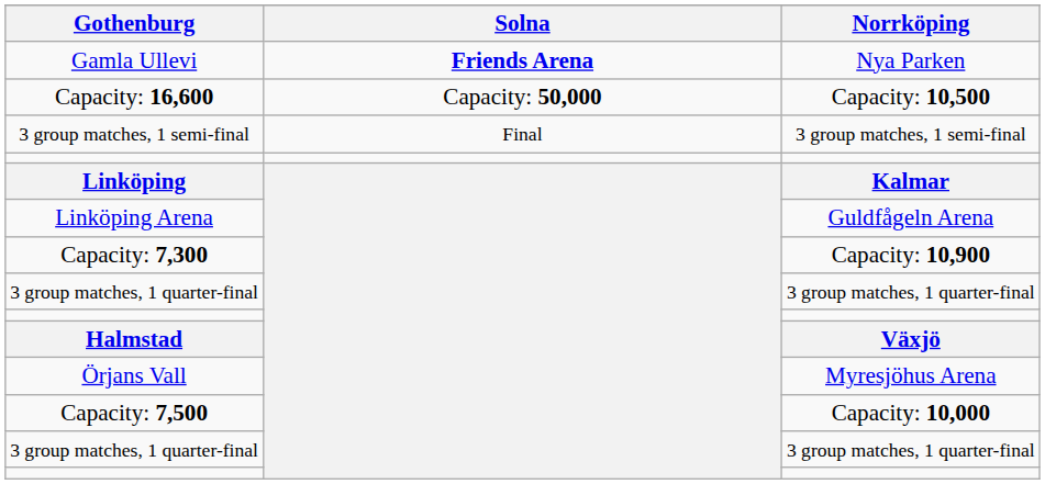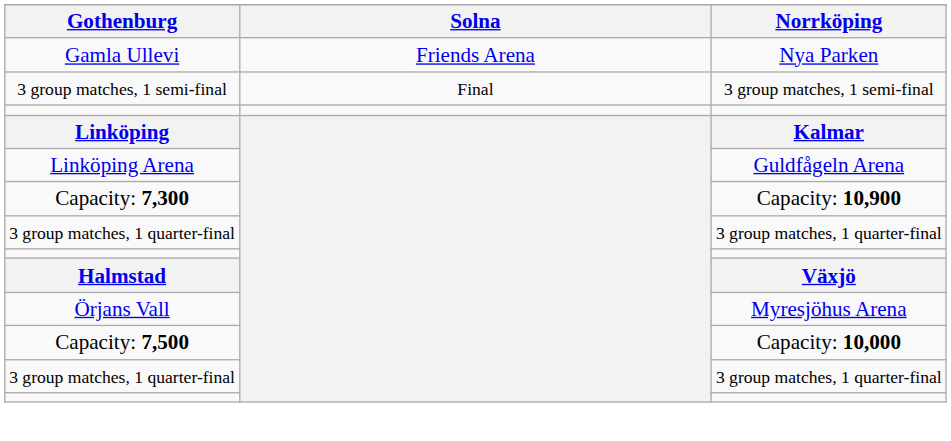 <table class="wikitable" style="margin:1em auto; text-align:center">
 <tr>
 </tr>
 <tr>
 <th width=25%><a href='#'>Gothenburg</a></th>
 <th width=50%><a href='#'>Solna</a></th>
 <th width=25%><a href='#'>Norrköping</a></th>
 </tr>
 <tr>
 <td><a href='#'>Gamla Ullevi</a></td>
-<td><strong><a href='#'>Friends Arena</a></strong></td>
+<td><a href='#'>Friends Arena</a></td>
 <td><a href='#'>Nya Parken</a></td>
-</tr>
-<tr>
-<td>Capacity: <strong>16,600</strong></td>
-<td>Capacity: <strong>50,000</strong></td>
-<td>Capacity: <strong>10,500</strong></td>
 </tr>
 <tr>
 <td><small>3 group matches, 1 semi-final</small></td>
 <td><small>Final</small></td>
 <td><small>3 group matches, 1 semi-final</small></td>
 </tr>
 <tr>
 <td></td>
 <td></td>
 <td></td>
 </tr>
 <tr>
 <th><a href='#'>Linköping</a></th>
 <th rowspan=10><div><br></div></th>
 <th><a href='#'>Kalmar</a></th>
 </tr>
 <tr>
 <td><a href='#'>Linköping Arena</a></td>
 <td><a href='#'>Guldfågeln Arena</a></td>
 </tr>
 <tr>
 <td>Capacity: <strong>7,300</strong></td>
 <td>Capacity: <strong>10,900</strong></td>
 </tr>
 <tr>
 <td><small>3 group matches, 1 quarter-final</small></td>
 <td><small>3 group matches, 1 quarter-final</small></td>
 </tr>
 <tr>
 <td></td>
 <td></td>
 </tr>
 <tr>
 <th><a href='#'>Halmstad</a></th>
 <th><a href='#'>Växjö</a></th>
 </tr>
 <tr>
 <td><a href='#'>Örjans Vall</a></td>
 <td><a href='#'>Myresjöhus Arena</a></td>
 </tr>
 <tr>
 <td>Capacity: <strong>7,500</strong></td>
 <td>Capacity: <strong>10,000</strong></td>
 </tr>
 <tr>
 <td><small>3 group matches, 1 quarter-final</small></td>
 <td><small>3 group matches, 1 quarter-final</small></td>
 </tr>
 <tr>
 <td></td>
 <td></td>
 </tr>
 </table>
